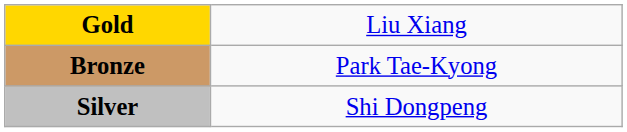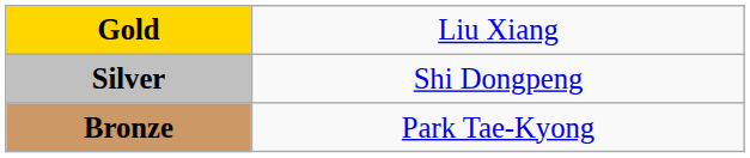 <table class="wikitable" style=" text-align:center; font-size:110%;" width="35%">
 <tr>
 <td bgcolor="gold"><strong>Gold</strong></td>
 <td><a href='#'>Liu Xiang</a><br></td>
 </tr>
 <tr>
+<td bgcolor="silver"><strong>Silver</strong></td>
+<td><a href='#'>Shi Dongpeng</a><br></td>
+</tr>
+<tr>
 <td bgcolor="CC9966"><strong>Bronze</strong></td>
 <td><a href='#'>Park Tae-Kyong</a><br></td>
 </tr>
-<tr>
-<td bgcolor="silver"><strong>Silver</strong></td>
-<td><a href='#'>Shi Dongpeng</a><br></td>
-</tr>
 </table>
